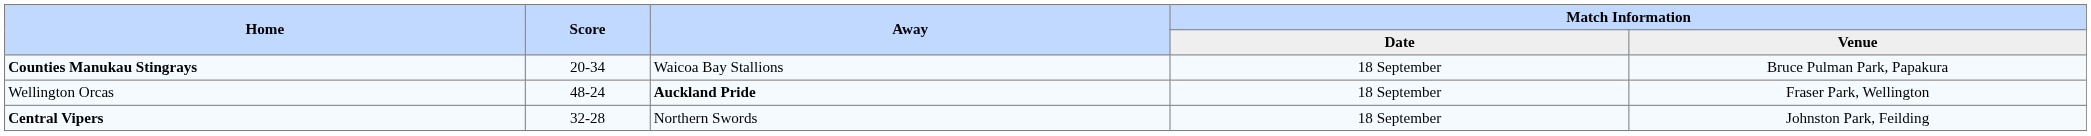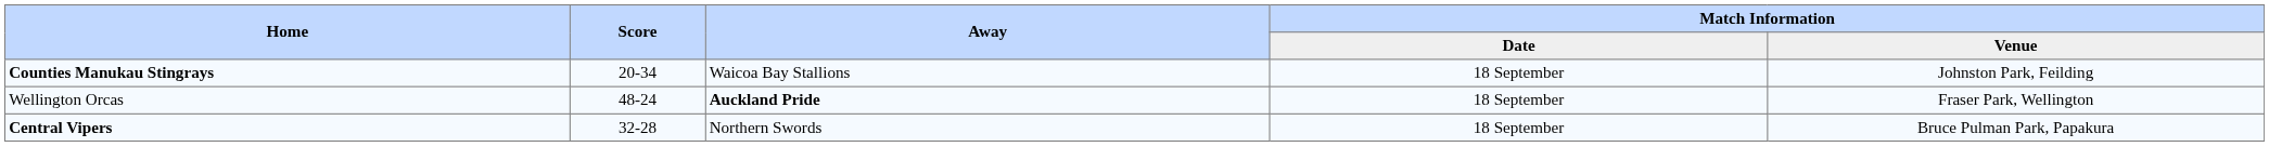 <table border=1 style="border-collapse:collapse; font-size:90%; text-align:center;" cellpadding=3 cellspacing=0 width=100%>
 <tr bgcolor=#C1D8FF>
 <th rowspan=2 width=25%>Home</th>
 <th rowspan=2 width=6%>Score</th>
 <th rowspan=2 width=25%>Away</th>
 <th colspan=6>Match Information</th>
 </tr>
 <tr bgcolor=#EFEFEF>
 <th width=22%>Date</th>
 <th width=22%>Venue</th>
 </tr>
 <tr bgcolor=#F5FAFF>
 <td align=left><strong>Counties Manukau Stingrays</strong></td>
 <td>20-34</td>
 <td align=left>Waicoa Bay Stallions</td>
 <td>18 September</td>
-<td>Bruce Pulman Park, Papakura</td>
+<td>Johnston Park, Feilding</td>
 </tr>
 <tr bgcolor=#F5FAFF>
 <td align=left>Wellington Orcas</td>
 <td>48-24</td>
 <td align=left><strong>Auckland Pride</strong></td>
 <td>18 September</td>
 <td>Fraser Park, Wellington</td>
 </tr>
 <tr bgcolor=#F5FAFF>
 <td align=left><strong>Central Vipers</strong></td>
 <td>32-28</td>
 <td align=left>Northern Swords</td>
 <td>18 September</td>
-<td>Johnston Park, Feilding</td>
+<td>Bruce Pulman Park, Papakura</td>
 </tr>
 </table>
